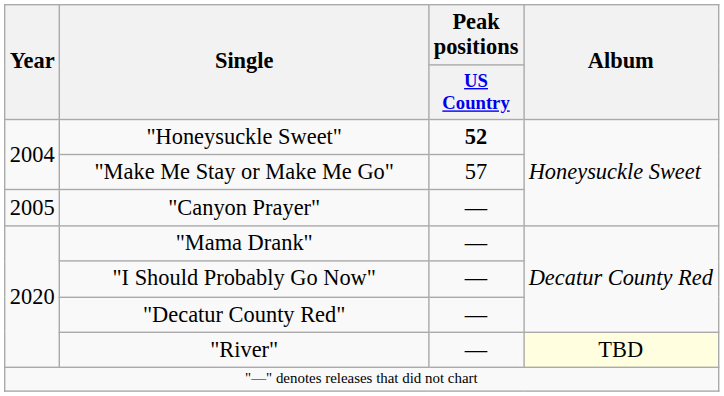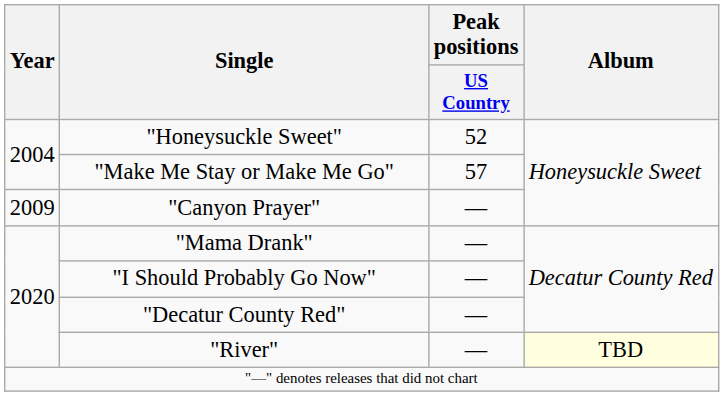 <table class="wikitable plainrowheaders" style="text-align:center;">
 <tr>
 <th rowspan="2">Year</th>
 <th rowspan="2" style="width:16em;">Single</th>
 <th colspan="1">Peak positions</th>
 <th rowspan="2">Album</th>
 </tr>
 <tr style="font-size:smaller;">
 <th width="60"><a href='#'>US Country</a></th>
 </tr>
 <tr>
 <td rowspan="2">2004</td>
 <td scope="row">"Honeysuckle Sweet"</td>
-<td><strong>52</strong></td>
+<td>52</td>
 <td align="left" rowspan="3"><em>Honeysuckle Sweet</em></td>
 </tr>
 <tr>
 <td scope="row">"Make Me Stay or Make Me Go"</td>
 <td>57</td>
 </tr>
 <tr>
-<td>2005</td>
+<td>2009</td>
 <td scope="row">"Canyon Prayer"</td>
 <td>—</td>
 </tr>
 <tr>
 <td rowspan="4">2020</td>
 <td>"Mama Drank"</td>
 <td>—</td>
 <td rowspan="3"><em>Decatur County Red</em></td>
 </tr>
 <tr>
 <td>"I Should Probably Go Now"</td>
 <td>—</td>
 </tr>
 <tr>
 <td>"Decatur County Red"</td>
 <td>—</td>
 </tr>
 <tr>
 <td>"River"</td>
 <td>—</td>
 <td style="background: lightyellow;">TBD</td>
 </tr>
 <tr>
 <td colspan="4" style="font-size:8pt">"—" denotes releases that did not chart</td>
 </tr>
 </table>
